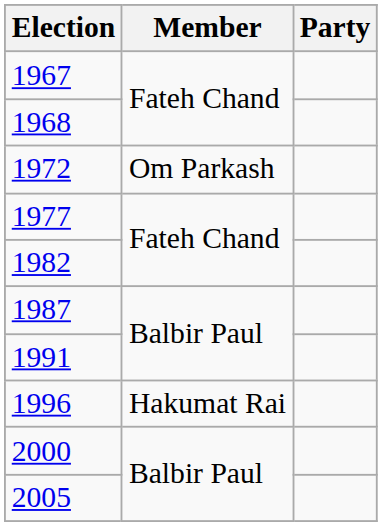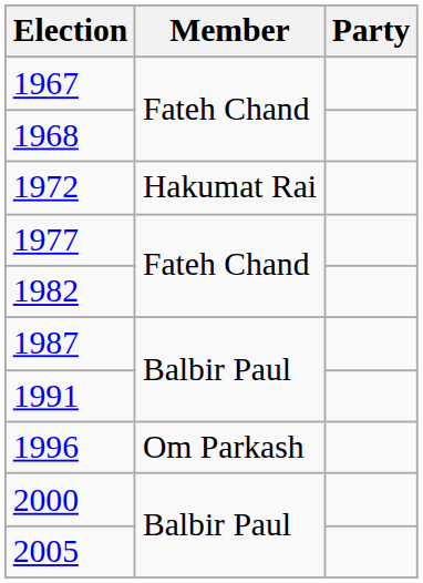 <table class="wikitable sortable">
 <tr>
 <th>Election</th>
 <th>Member</th>
 <th colspan=2>Party</th>
 </tr>
 <tr>
 <td><a href='#'>1967</a></td>
 <td rowspan=2>Fateh Chand</td>
 <td></td>
 </tr>
 <tr>
 <td><a href='#'>1968</a></td>
 </tr>
 <tr>
 <td><a href='#'>1972</a></td>
-<td>Om Parkash</td>
+<td>Hakumat Rai</td>
 <td></td>
 </tr>
 <tr>
 <td><a href='#'>1977</a></td>
 <td rowspan=2>Fateh Chand</td>
 <td></td>
 </tr>
 <tr>
 <td><a href='#'>1982</a></td>
 <td></td>
 </tr>
 <tr>
 <td><a href='#'>1987</a></td>
 <td rowspan=2>Balbir Paul</td>
 <td></td>
 </tr>
 <tr>
 <td><a href='#'>1991</a></td>
 </tr>
 <tr>
 <td><a href='#'>1996</a></td>
-<td>Hakumat Rai</td>
+<td>Om Parkash</td>
 <td></td>
 </tr>
 <tr>
 <td><a href='#'>2000</a></td>
 <td rowspan=2>Balbir Paul</td>
 <td></td>
 </tr>
 <tr>
 <td><a href='#'>2005</a></td>
 </tr>
 </table>
